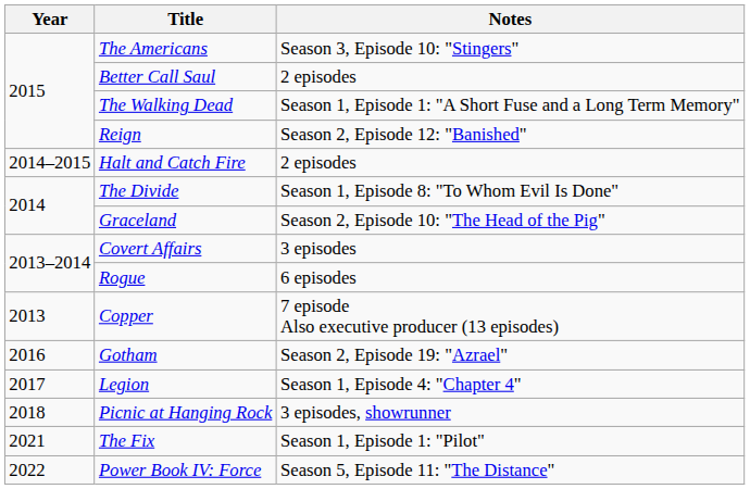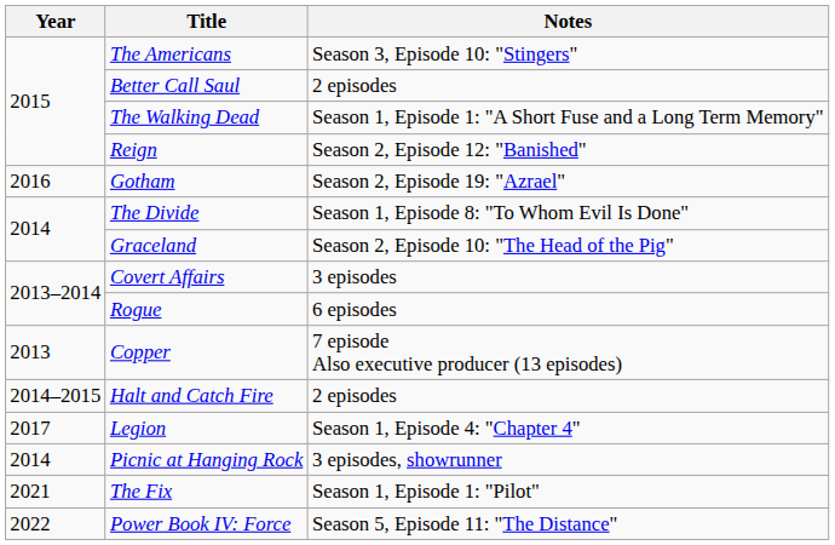 <table class="wikitable">
 <tr>
 <th>Year</th>
 <th>Title</th>
 <th>Notes</th>
 </tr>
 <tr>
 <td rowspan="4">2015</td>
 <td><em><a href='#'>The Americans</a></em></td>
 <td>Season 3, Episode 10: "<a href='#'>Stingers</a>"</td>
 </tr>
 <tr>
 <td><em><a href='#'>Better Call Saul</a></em></td>
 <td>2 episodes</td>
 </tr>
 <tr>
 <td><em><a href='#'>The Walking Dead</a></em></td>
 <td>Season 1, Episode 1: "A Short Fuse and a Long Term Memory"</td>
 </tr>
 <tr>
 <td><em><a href='#'>Reign</a></em></td>
 <td>Season 2, Episode 12: "<a href='#'>Banished</a>"</td>
 </tr>
 <tr>
-<td>2014–2015</td>
-<td><em><a href='#'>Halt and Catch Fire</a></em></td>
-<td>2 episodes</td>
+<td>2016</td>
+<td><em><a href='#'>Gotham</a></em></td>
+<td>Season 2, Episode 19: "<a href='#'>Azrael</a>"</td>
 </tr>
 <tr>
 <td rowspan="2">2014</td>
 <td><em><a href='#'>The Divide</a></em></td>
 <td>Season 1, Episode 8: "To Whom Evil Is Done"</td>
 </tr>
 <tr>
 <td><em><a href='#'>Graceland</a></em></td>
 <td>Season 2, Episode 10: "<a href='#'>The Head of the Pig</a>"</td>
 </tr>
 <tr>
 <td rowspan="2">2013–2014</td>
 <td><em><a href='#'>Covert Affairs</a></em></td>
 <td>3 episodes</td>
 </tr>
 <tr>
 <td><em><a href='#'>Rogue</a></em></td>
 <td>6 episodes</td>
 </tr>
 <tr>
 <td>2013</td>
 <td><em><a href='#'>Copper</a></em></td>
 <td>7 episode<br>Also executive producer (13 episodes)</td>
 </tr>
 <tr>
-<td>2016</td>
-<td><em><a href='#'>Gotham</a></em></td>
-<td>Season 2, Episode 19: "<a href='#'>Azrael</a>"</td>
+<td>2014–2015</td>
+<td><em><a href='#'>Halt and Catch Fire</a></em></td>
+<td>2 episodes</td>
 </tr>
 <tr>
 <td>2017</td>
 <td><em><a href='#'>Legion</a></em></td>
 <td>Season 1, Episode 4: "<a href='#'>Chapter 4</a>"</td>
 </tr>
 <tr>
-<td>2018</td>
+<td>2014</td>
 <td><em><a href='#'>Picnic at Hanging Rock</a></em></td>
 <td>3 episodes, <a href='#'>showrunner</a></td>
 </tr>
 <tr>
 <td>2021</td>
 <td><em><a href='#'>The Fix</a></em></td>
 <td>Season 1, Episode 1: "Pilot"</td>
 </tr>
 <tr>
 <td>2022</td>
 <td><em><a href='#'>Power Book IV: Force</a></em></td>
 <td>Season 5, Episode 11: "<a href='#'>The Distance</a>"</td>
 </tr>
 </table>
